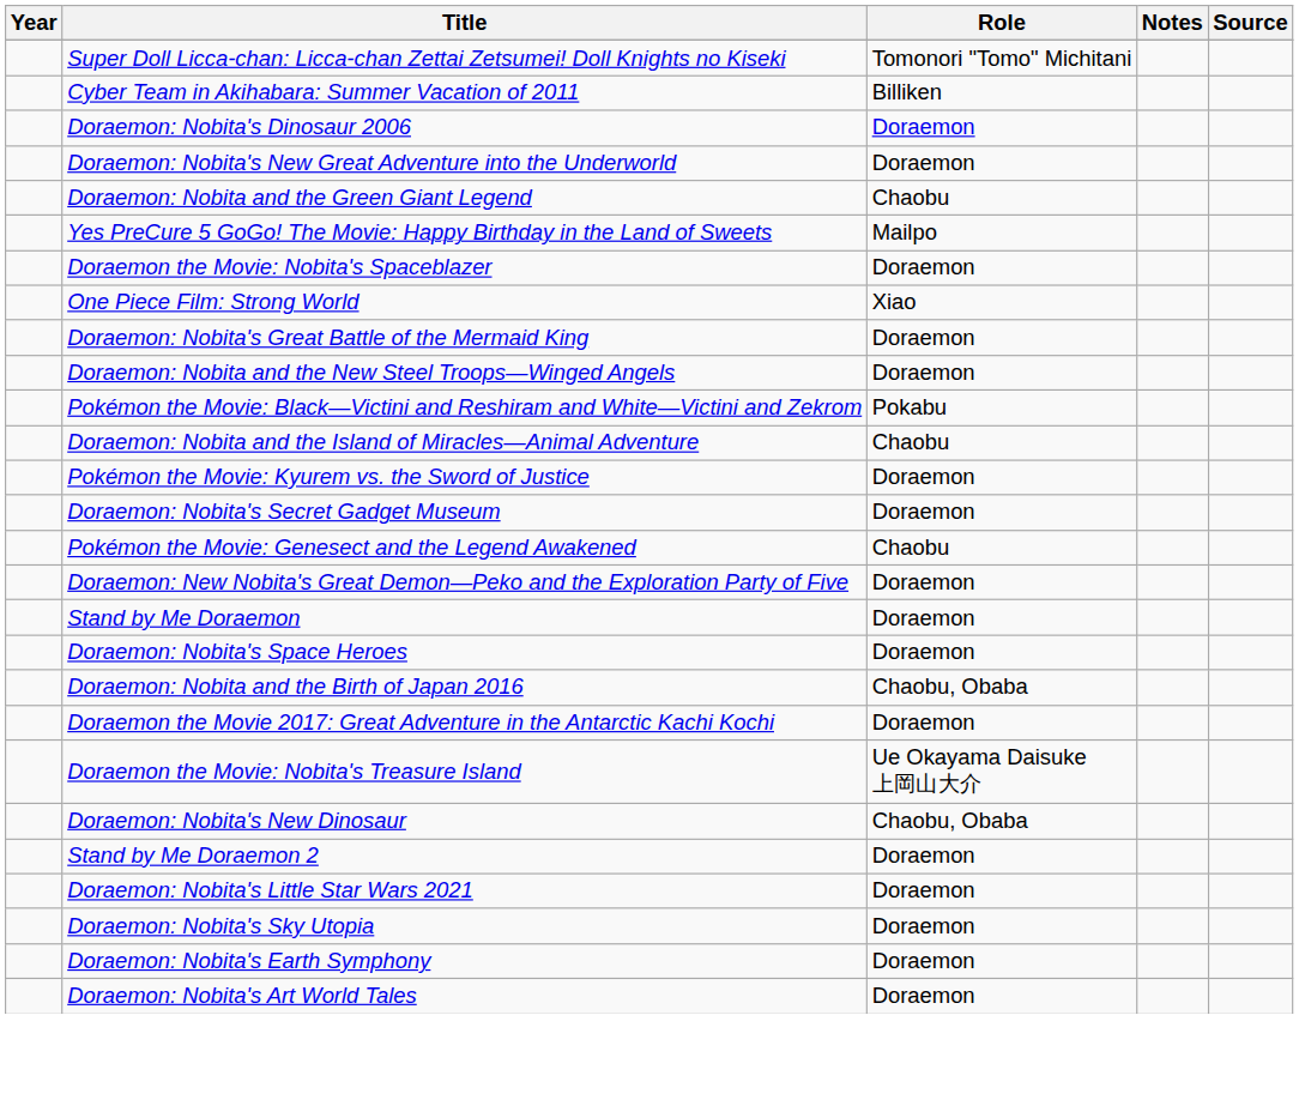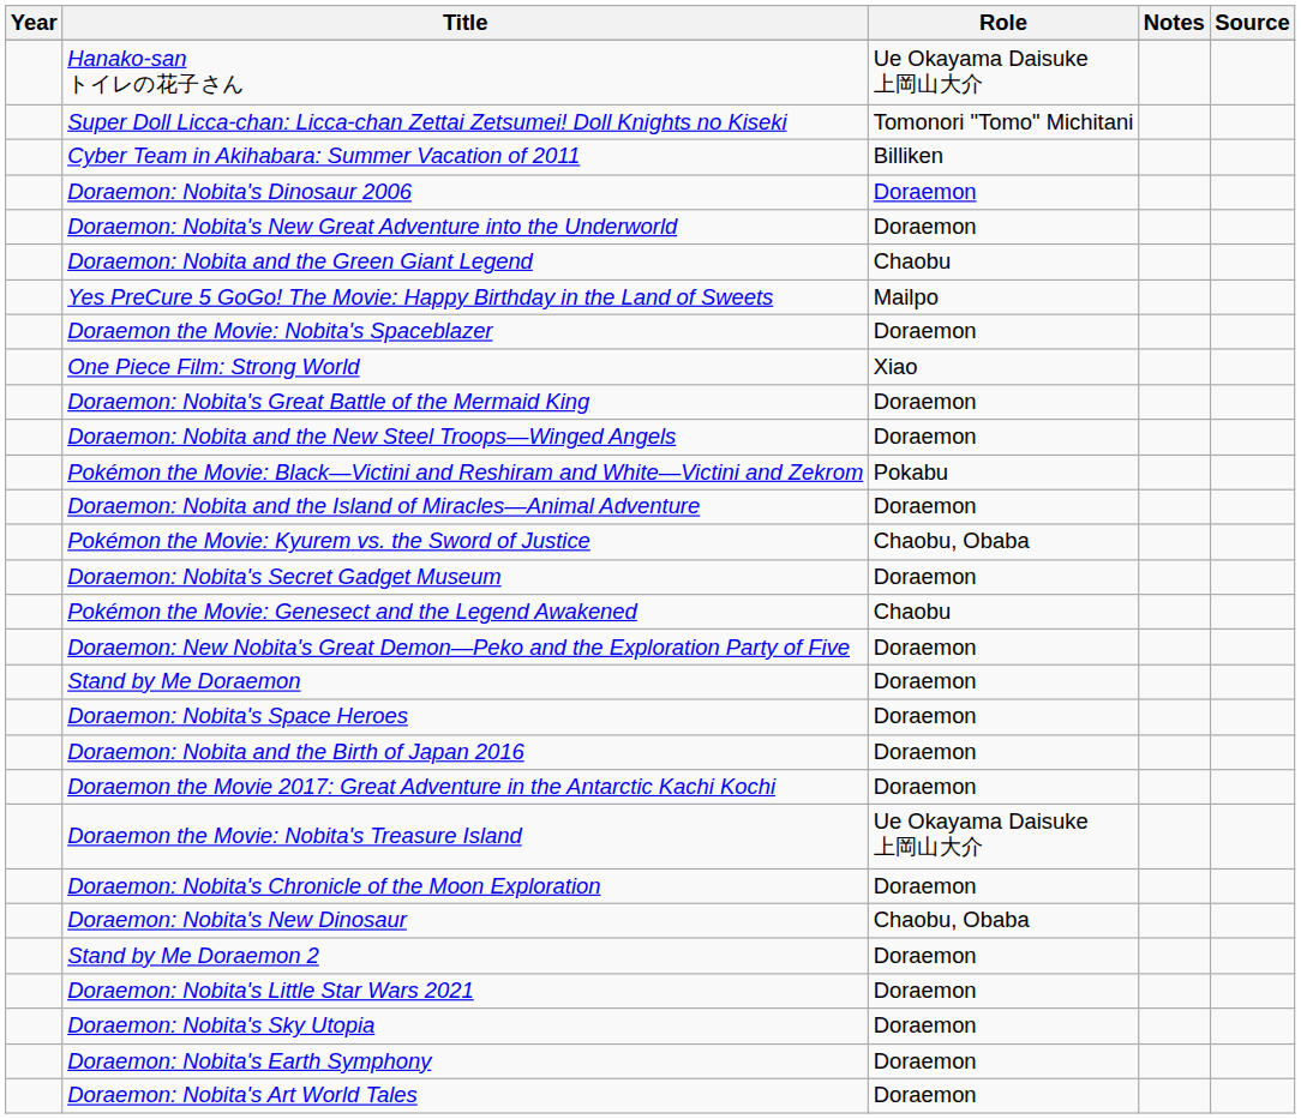 <table class="wikitable sortable plainrowheaders">
 <tr>
 <th>Year</th>
 <th>Title</th>
 <th>Role</th>
 <th class="unsortable">Notes</th>
 <th class="unsortable">Source</th>
 </tr>
 <tr>
+</tr>
+<tr>
+<td></td>
+<td><em><a href='#'>Hanako-san</a></em><br>トイレの花子さん</td>
+<td>Ue Okayama Daisuke<br>上岡山大介</td>
+<td></td>
+<td></td>
 </tr>
 <tr>
 <td></td>
 <td><em><a href='#'>Super Doll Licca-chan: Licca-chan Zettai Zetsumei! Doll Knights no Kiseki</a></em></td>
 <td>Tomonori "Tomo" Michitani</td>
 <td></td>
 <td></td>
 </tr>
 <tr>
 <td></td>
 <td><em><a href='#'>Cyber Team in Akihabara: Summer Vacation of 2011</a></em></td>
 <td>Billiken</td>
 <td></td>
 <td></td>
 </tr>
 <tr>
 <td></td>
 <td><em><a href='#'>Doraemon: Nobita's Dinosaur 2006</a></em></td>
 <td><a href='#'>Doraemon</a></td>
 <td></td>
 <td></td>
 </tr>
 <tr>
 <td></td>
 <td><em><a href='#'>Doraemon: Nobita's New Great Adventure into the Underworld</a></em></td>
 <td>Doraemon</td>
 <td></td>
 <td></td>
 </tr>
 <tr>
 <td></td>
 <td><em><a href='#'>Doraemon: Nobita and the Green Giant Legend</a></em></td>
 <td>Chaobu</td>
 <td></td>
 <td></td>
 </tr>
 <tr>
 <td></td>
 <td><em><a href='#'>Yes PreCure 5 GoGo! The Movie: Happy Birthday in the Land of Sweets</a></em></td>
 <td>Mailpo</td>
 <td></td>
 <td></td>
 </tr>
 <tr>
 <td></td>
 <td><em><a href='#'>Doraemon the Movie: Nobita's Spaceblazer</a></em></td>
 <td>Doraemon</td>
 <td></td>
 <td></td>
 </tr>
 <tr>
 <td></td>
 <td><em><a href='#'>One Piece Film: Strong World</a></em></td>
 <td>Xiao</td>
 <td></td>
 <td></td>
 </tr>
 <tr>
 <td></td>
 <td><em><a href='#'>Doraemon: Nobita's Great Battle of the Mermaid King</a></em></td>
 <td>Doraemon</td>
 <td></td>
 <td></td>
 </tr>
 <tr>
 <td></td>
 <td><em><a href='#'>Doraemon: Nobita and the New Steel Troops—Winged Angels</a></em></td>
 <td>Doraemon</td>
 <td></td>
 <td></td>
 </tr>
 <tr>
 <td></td>
 <td><em><a href='#'>Pokémon the Movie: Black—Victini and Reshiram and White—Victini and Zekrom</a></em></td>
 <td>Pokabu</td>
 <td></td>
 <td></td>
 </tr>
 <tr>
 <td></td>
 <td><em><a href='#'>Doraemon: Nobita and the Island of Miracles—Animal Adventure</a></em></td>
-<td>Chaobu</td>
+<td>Doraemon</td>
 <td></td>
 <td></td>
 </tr>
 <tr>
 <td></td>
 <td><em><a href='#'>Pokémon the Movie: Kyurem vs. the Sword of Justice</a></em></td>
-<td>Doraemon</td>
+<td>Chaobu, Obaba </td>
 <td></td>
 <td></td>
 </tr>
 <tr>
 <td></td>
 <td><em><a href='#'>Doraemon: Nobita's Secret Gadget Museum</a></em></td>
 <td>Doraemon</td>
 <td></td>
 <td></td>
 </tr>
 <tr>
 <td></td>
 <td><em><a href='#'>Pokémon the Movie: Genesect and the Legend Awakened</a></em></td>
 <td>Chaobu</td>
 <td></td>
 <td></td>
 </tr>
 <tr>
 <td></td>
 <td><em><a href='#'>Doraemon: New Nobita's Great Demon—Peko and the Exploration Party of Five</a></em></td>
 <td>Doraemon</td>
 <td></td>
 <td></td>
 </tr>
 <tr>
 <td></td>
 <td><em><a href='#'>Stand by Me Doraemon</a></em></td>
 <td>Doraemon</td>
 <td></td>
 <td></td>
 </tr>
 <tr>
 <td></td>
 <td><em><a href='#'>Doraemon: Nobita's Space Heroes</a></em></td>
 <td>Doraemon</td>
 <td></td>
 <td></td>
 </tr>
 <tr>
 <td></td>
 <td><em><a href='#'>Doraemon: Nobita and the Birth of Japan 2016</a></em></td>
-<td>Chaobu, Obaba </td>
+<td>Doraemon</td>
 <td></td>
 <td></td>
 </tr>
 <tr>
 <td></td>
 <td><em><a href='#'>Doraemon the Movie 2017: Great Adventure in the Antarctic Kachi Kochi</a></em></td>
 <td>Doraemon</td>
 <td></td>
 <td></td>
 </tr>
 <tr>
 <td></td>
 <td><em><a href='#'>Doraemon the Movie: Nobita's Treasure Island</a></em></td>
 <td>Ue Okayama Daisuke<br>上岡山大介</td>
+<td></td>
+<td></td>
+</tr>
+<tr>
+<td></td>
+<td><em><a href='#'>Doraemon: Nobita's Chronicle of the Moon Exploration</a></em></td>
+<td>Doraemon</td>
 <td></td>
 <td></td>
 </tr>
 <tr>
 <td></td>
 <td><em><a href='#'>Doraemon: Nobita's New Dinosaur</a></em></td>
 <td>Chaobu, Obaba </td>
 <td></td>
 <td></td>
 </tr>
 <tr>
 <td></td>
 <td><em><a href='#'>Stand by Me Doraemon 2</a></em></td>
 <td>Doraemon</td>
 <td></td>
 <td></td>
 </tr>
 <tr>
 <td></td>
 <td><em><a href='#'>Doraemon: Nobita's Little Star Wars 2021</a></em></td>
 <td>Doraemon</td>
 <td></td>
 <td></td>
 </tr>
 <tr>
 <td></td>
 <td><em><a href='#'>Doraemon: Nobita's Sky Utopia</a></em></td>
 <td>Doraemon</td>
 <td></td>
 <td></td>
 </tr>
 <tr>
 <td></td>
 <td><em><a href='#'>Doraemon: Nobita's Earth Symphony</a></em></td>
 <td>Doraemon</td>
 <td></td>
 <td></td>
 </tr>
 <tr>
 <td></td>
 <td><em><a href='#'>Doraemon: Nobita's Art World Tales</a></em></td>
 <td>Doraemon</td>
 <td></td>
 <td></td>
 </tr>
 </table>
